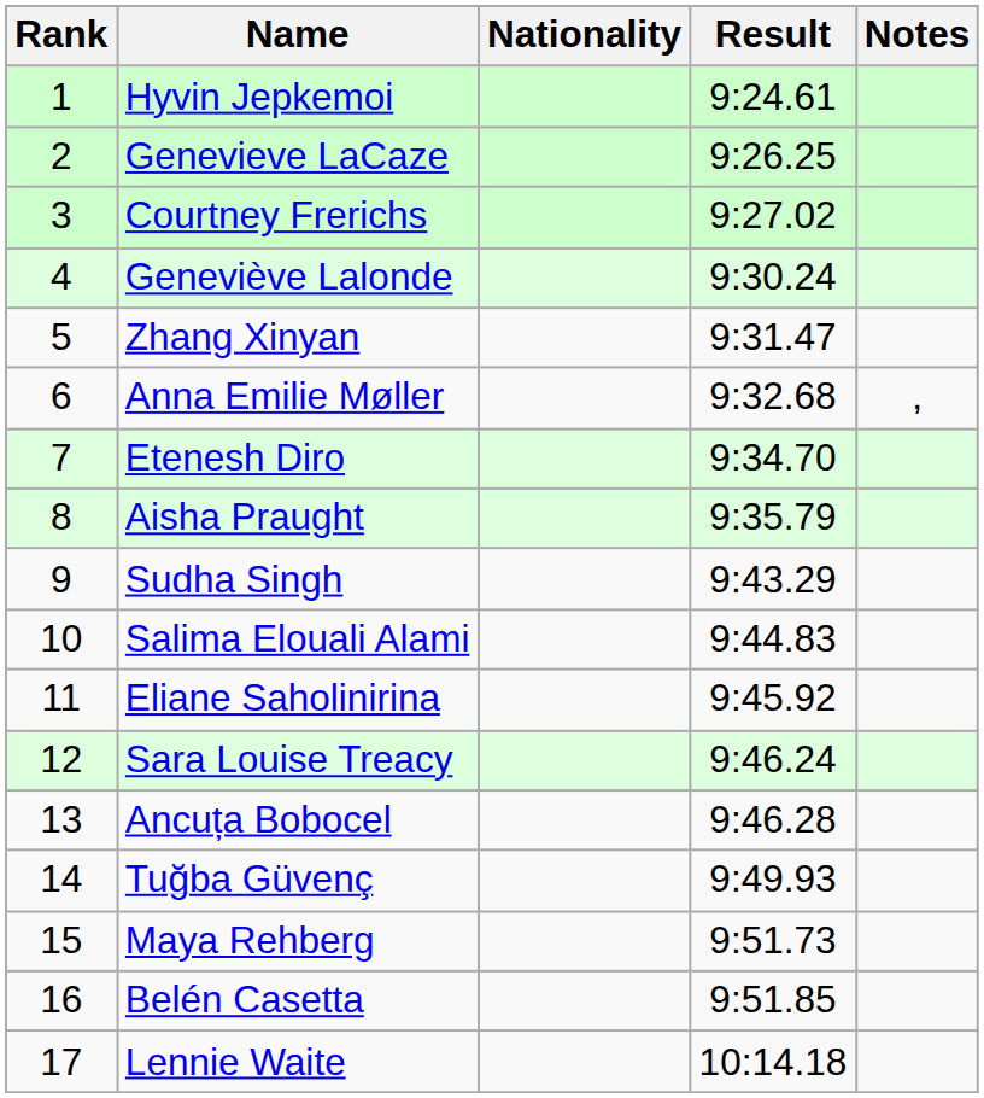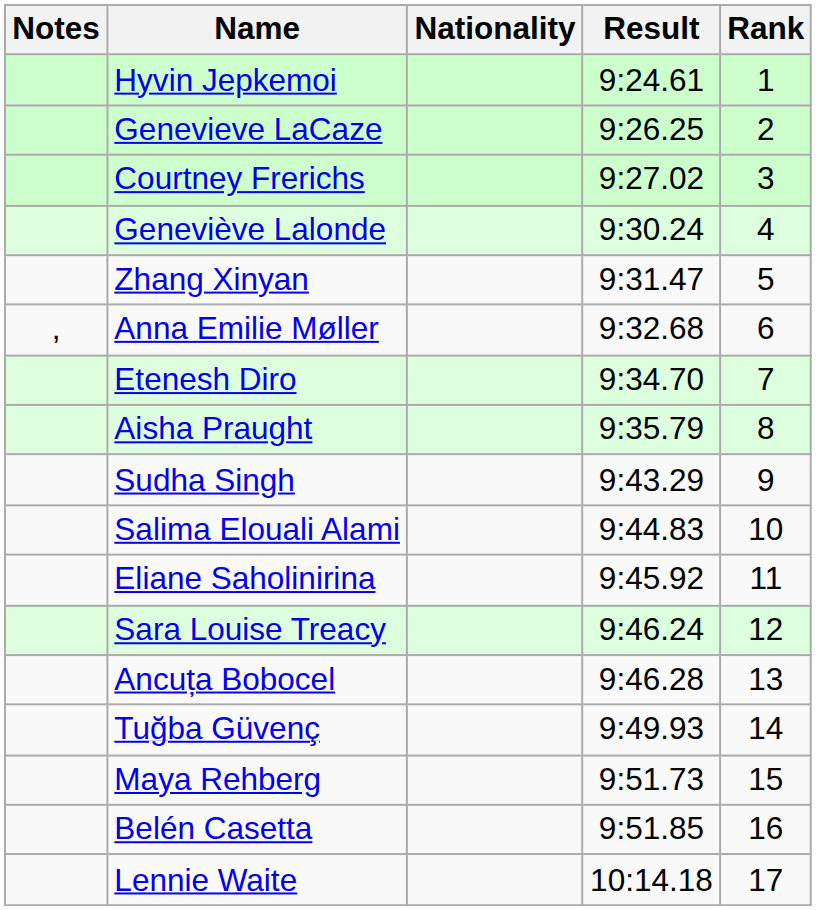 <table class="wikitable sortable" style="text-align:center">
 <tr>
-<th>Rank</th>
+<th>Notes</th>
 <th>Name</th>
 <th>Nationality</th>
 <th>Result</th>
-<th>Notes</th>
+<th>Rank</th>
 </tr>
 <tr style="background:#cfc;">
-<td>1</td>
+<td></td>
 <td align=left><a href='#'>Hyvin Jepkemoi</a></td>
 <td align=left></td>
 <td>9:24.61</td>
-<td></td>
+<td>1</td>
 </tr>
 <tr style="background:#cfc;">
-<td>2</td>
+<td></td>
 <td align=left><a href='#'>Genevieve LaCaze</a></td>
 <td align=left></td>
 <td>9:26.25</td>
-<td></td>
+<td>2</td>
 </tr>
 <tr style="background:#cfc;">
-<td>3</td>
+<td></td>
 <td align=left><a href='#'>Courtney Frerichs</a></td>
 <td align=left></td>
 <td>9:27.02</td>
-<td></td>
+<td>3</td>
 </tr>
 <tr style="background:#dfd;">
-<td>4</td>
+<td></td>
 <td align=left><a href='#'>Geneviève Lalonde</a></td>
 <td align=left></td>
 <td>9:30.24</td>
-<td></td>
+<td>4</td>
 </tr>
 <tr>
-<td>5</td>
+<td></td>
 <td align=left><a href='#'>Zhang Xinyan</a></td>
 <td align=left></td>
 <td>9:31.47</td>
-<td></td>
+<td>5</td>
 </tr>
 <tr>
-<td>6</td>
+<td>, </td>
 <td align=left><a href='#'>Anna Emilie Møller</a></td>
 <td align=left></td>
 <td>9:32.68</td>
-<td>, </td>
+<td>6</td>
 </tr>
 <tr style="background:#dfd;">
-<td>7</td>
+<td></td>
 <td align=left><a href='#'>Etenesh Diro</a></td>
 <td align=left></td>
 <td>9:34.70</td>
-<td></td>
+<td>7</td>
 </tr>
 <tr style="background:#dfd;">
-<td>8</td>
+<td></td>
 <td align=left><a href='#'>Aisha Praught</a></td>
 <td align=left></td>
 <td>9:35.79</td>
-<td></td>
+<td>8</td>
 </tr>
 <tr>
-<td>9</td>
+<td></td>
 <td align=left><a href='#'>Sudha Singh</a></td>
 <td align=left></td>
 <td>9:43.29</td>
-<td></td>
+<td>9</td>
 </tr>
 <tr>
-<td>10</td>
+<td></td>
 <td align=left><a href='#'>Salima Elouali Alami</a></td>
 <td align=left></td>
 <td>9:44.83</td>
-<td></td>
+<td>10</td>
 </tr>
 <tr>
-<td>11</td>
+<td></td>
 <td align=left><a href='#'>Eliane Saholinirina</a></td>
 <td align=left></td>
 <td>9:45.92</td>
-<td></td>
+<td>11</td>
 </tr>
 <tr style="background:#dfd;">
-<td>12</td>
+<td></td>
 <td align=left><a href='#'>Sara Louise Treacy</a></td>
 <td align=left></td>
 <td>9:46.24</td>
-<td></td>
+<td>12</td>
 </tr>
 <tr>
-<td>13</td>
+<td></td>
 <td align=left><a href='#'>Ancuța Bobocel</a></td>
 <td align=left></td>
 <td>9:46.28</td>
-<td></td>
+<td>13</td>
 </tr>
 <tr>
-<td>14</td>
+<td></td>
 <td align=left><a href='#'>Tuğba Güvenç</a></td>
 <td align=left></td>
 <td>9:49.93</td>
-<td></td>
+<td>14</td>
 </tr>
 <tr>
-<td>15</td>
+<td></td>
 <td align=left><a href='#'>Maya Rehberg</a></td>
 <td align=left></td>
 <td>9:51.73</td>
-<td></td>
+<td>15</td>
 </tr>
 <tr>
-<td>16</td>
+<td></td>
 <td align=left><a href='#'>Belén Casetta</a></td>
 <td align=left></td>
 <td>9:51.85</td>
-<td></td>
+<td>16</td>
 </tr>
 <tr>
-<td>17</td>
+<td></td>
 <td align=left><a href='#'>Lennie Waite</a></td>
 <td align=left></td>
 <td>10:14.18</td>
-<td></td>
+<td>17</td>
 </tr>
 </table>
